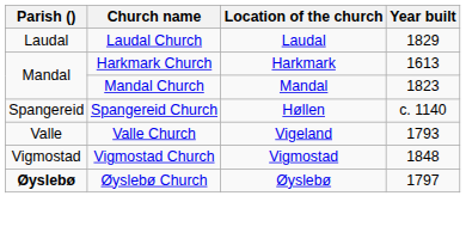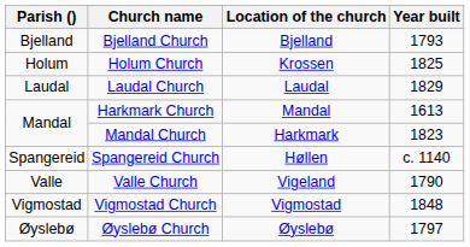 <table class="wikitable" style="text-align:center">
 <tr>
 <th>Parish ()</th>
 <th>Church name</th>
 <th>Location of the church</th>
 <th>Year built</th>
+</tr>
+<tr>
+<td rowspan="1">Bjelland</td>
+<td><a href='#'>Bjelland Church</a></td>
+<td><a href='#'>Bjelland</a></td>
+<td>1793</td>
+</tr>
+<tr>
+<td rowspan="1">Holum</td>
+<td><a href='#'>Holum Church</a></td>
+<td><a href='#'>Krossen</a></td>
+<td>1825</td>
 </tr>
 <tr>
 <td rowspan="1">Laudal</td>
 <td><a href='#'>Laudal Church</a></td>
 <td><a href='#'>Laudal</a></td>
 <td>1829</td>
 </tr>
 <tr>
 <td rowspan="2">Mandal</td>
 <td><a href='#'>Harkmark Church</a></td>
-<td><a href='#'>Harkmark</a></td>
+<td><a href='#'>Mandal</a></td>
 <td>1613</td>
 </tr>
 <tr>
 <td><a href='#'>Mandal Church</a></td>
-<td><a href='#'>Mandal</a></td>
+<td><a href='#'>Harkmark</a></td>
 <td>1823</td>
 </tr>
 <tr>
 <td rowspan="1">Spangereid</td>
 <td><a href='#'>Spangereid Church</a></td>
 <td><a href='#'>Høllen</a></td>
 <td>c. 1140</td>
 </tr>
 <tr>
 <td rowspan="1">Valle</td>
 <td><a href='#'>Valle Church</a></td>
 <td><a href='#'>Vigeland</a></td>
-<td>1793</td>
+<td>1790</td>
 </tr>
 <tr>
 <td rowspan="1">Vigmostad</td>
 <td><a href='#'>Vigmostad Church</a></td>
 <td><a href='#'>Vigmostad</a></td>
 <td>1848</td>
 </tr>
 <tr>
-<td rowspan="1"><strong>Øyslebø</strong></td>
+<td rowspan="1">Øyslebø</td>
 <td><a href='#'>Øyslebø Church</a></td>
 <td><a href='#'>Øyslebø</a></td>
 <td>1797</td>
 </tr>
 </table>
